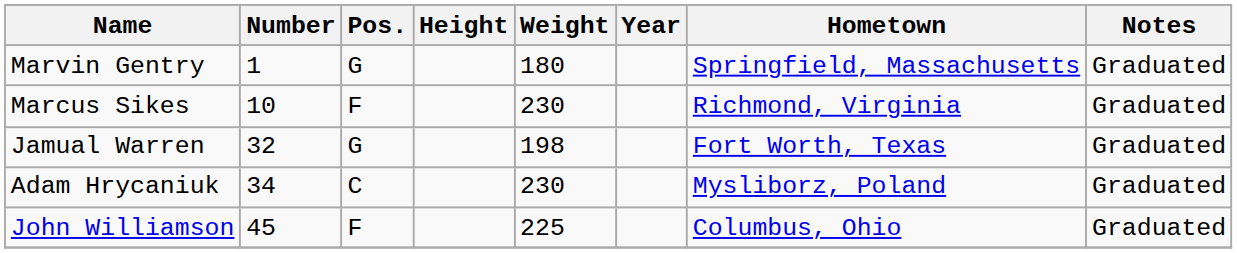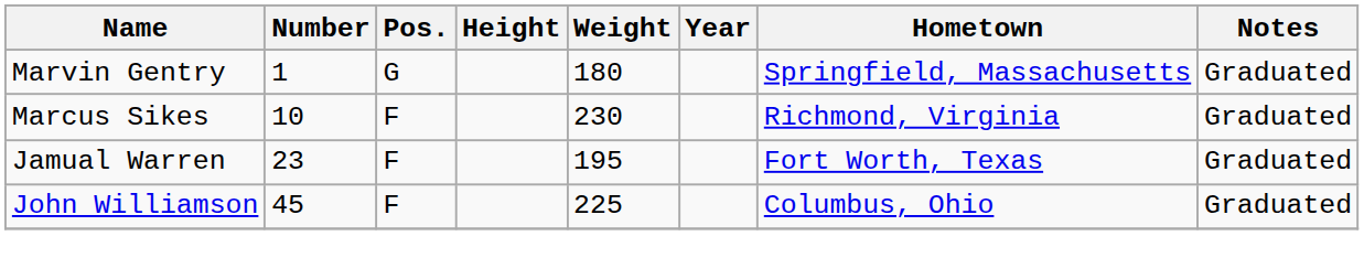 <table class="wikitable sortable" border="1">
 <tr>
 <th>Name</th>
 <th>Number</th>
 <th>Pos.</th>
 <th>Height</th>
 <th>Weight</th>
 <th>Year</th>
 <th>Hometown</th>
 <th class="unsortable">Notes</th>
 </tr>
 <tr>
 <td>Marvin Gentry</td>
 <td>1</td>
 <td>G</td>
 <td></td>
 <td>180</td>
 <td></td>
 <td><a href='#'>Springfield, Massachusetts</a></td>
 <td>Graduated</td>
 </tr>
 <tr>
 <td>Marcus Sikes</td>
 <td>10</td>
 <td>F</td>
 <td></td>
 <td>230</td>
 <td></td>
 <td><a href='#'>Richmond, Virginia</a></td>
 <td>Graduated</td>
 </tr>
 <tr>
 <td>Jamual Warren</td>
-<td>32</td>
-<td>G</td>
+<td>23</td>
+<td>F</td>
 <td></td>
-<td>198</td>
+<td>195</td>
 <td></td>
 <td><a href='#'>Fort Worth, Texas</a></td>
-<td>Graduated</td>
-</tr>
-<tr>
-<td>Adam Hrycaniuk</td>
-<td>34</td>
-<td>C</td>
-<td></td>
-<td>230</td>
-<td></td>
-<td><a href='#'>Mysliborz, Poland</a></td>
 <td>Graduated</td>
 </tr>
 <tr>
 <td><a href='#'>John Williamson</a></td>
 <td>45</td>
 <td>F</td>
 <td></td>
 <td>225</td>
 <td></td>
 <td><a href='#'>Columbus, Ohio</a></td>
 <td>Graduated</td>
 </tr>
 <tr>
 </tr>
 </table>
